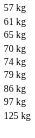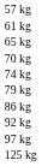 <table>
 <tr>
 <td rowspan=2>57 kg</td>
 <td rowspan=2></td>
 <td rowspan=2></td>
 <td></td>
 </tr>
 <tr>
 <td></td>
 </tr>
 <tr>
 <td>61 kg</td>
 <td></td>
 <td></td>
 <td></td>
 </tr>
 <tr>
 <td rowspan=2>65 kg</td>
 <td rowspan=2></td>
 <td rowspan=2></td>
 <td></td>
 </tr>
 <tr>
 <td></td>
 </tr>
 <tr>
 <td rowspan=2>70 kg</td>
 <td rowspan=2></td>
 <td rowspan=2></td>
 <td></td>
 </tr>
 <tr>
 <td></td>
 </tr>
 <tr>
 <td rowspan=2>74 kg</td>
 <td rowspan=2></td>
 <td rowspan=2></td>
 <td></td>
 </tr>
 <tr>
 <td></td>
 </tr>
 <tr>
 <td rowspan=2>79 kg</td>
 <td rowspan=2></td>
 <td rowspan=2></td>
 <td></td>
 </tr>
 <tr>
 <td></td>
 </tr>
 <tr>
 <td rowspan=2>86 kg</td>
 <td rowspan=2></td>
 <td rowspan=2></td>
 <td></td>
 </tr>
 <tr>
 <td></td>
 </tr>
 <tr>
+<td>92 kg</td>
+<td></td>
+<td></td>
+<td></td>
+</tr>
+<tr>
 <td rowspan=2>97 kg</td>
 <td rowspan=2></td>
 <td rowspan=2></td>
 <td></td>
 </tr>
 <tr>
 <td></td>
 </tr>
 <tr>
 <td>125 kg</td>
 <td></td>
 <td></td>
 <td></td>
 </tr>
 <tr>
 </tr>
 </table>
